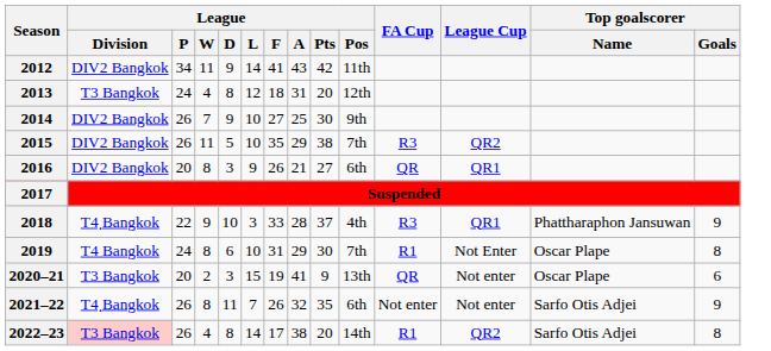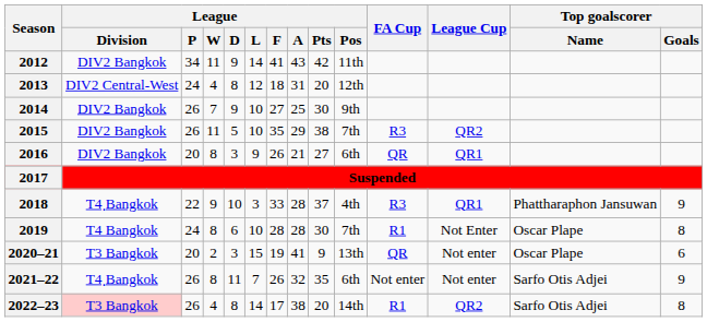 <table class="wikitable" style="text-align: center">
 <tr>
 <th rowspan=2>Season</th>
 <th colspan=9>League</th>
 <th rowspan=2><a href='#'>FA Cup</a></th>
 <th rowspan=2><a href='#'>League Cup</a></th>
 <th colspan=2>Top goalscorer</th>
 </tr>
 <tr>
 <th>Division</th>
 <th>P</th>
 <th>W</th>
 <th>D</th>
 <th>L</th>
 <th>F</th>
 <th>A</th>
 <th>Pts</th>
 <th>Pos</th>
 <th>Name</th>
 <th>Goals</th>
 </tr>
 <tr>
 <th>2012</th>
 <td><a href='#'>DIV2 Bangkok</a></td>
 <td>34</td>
 <td>11</td>
 <td>9</td>
 <td>14</td>
 <td>41</td>
 <td>43</td>
 <td>42</td>
 <td>11th</td>
 <td></td>
 <td></td>
 <td></td>
 <td></td>
 </tr>
 <tr>
 <th>2013</th>
-<td><a href='#'>T3 Bangkok</a></td>
+<td><a href='#'>DIV2 Central-West</a></td>
 <td>24</td>
 <td>4</td>
 <td>8</td>
 <td>12</td>
 <td>18</td>
 <td>31</td>
 <td>20</td>
 <td>12th</td>
 <td></td>
 <td></td>
 <td></td>
 <td></td>
 </tr>
 <tr>
 <th>2014</th>
 <td><a href='#'>DIV2 Bangkok</a></td>
 <td>26</td>
 <td>7</td>
 <td>9</td>
 <td>10</td>
 <td>27</td>
 <td>25</td>
 <td>30</td>
 <td>9th</td>
 <td></td>
 <td></td>
 <td></td>
 <td></td>
 </tr>
 <tr>
 <th>2015</th>
 <td><a href='#'>DIV2 Bangkok</a></td>
 <td>26</td>
 <td>11</td>
 <td>5</td>
 <td>10</td>
 <td>35</td>
 <td>29</td>
 <td>38</td>
 <td>7th</td>
 <td><a href='#'>R3</a></td>
 <td><a href='#'>QR2</a></td>
 <td></td>
 <td></td>
 </tr>
 <tr>
 <th>2016</th>
 <td><a href='#'>DIV2 Bangkok</a></td>
 <td>20</td>
 <td>8</td>
 <td>3</td>
 <td>9</td>
 <td>26</td>
 <td>21</td>
 <td>27</td>
 <td>6th</td>
 <td><a href='#'>QR</a></td>
 <td><a href='#'>QR1</a></td>
 <td></td>
 <td></td>
 </tr>
 <tr bgcolor=#FF0000>
 <th>2017</th>
 <td colspan=16><strong>Suspended</strong></td>
 </tr>
 <tr>
 <th>2018</th>
 <td><a href='#'>T4 ฺBangkok</a></td>
 <td>22</td>
 <td>9</td>
 <td>10</td>
 <td>3</td>
 <td>33</td>
 <td>28</td>
 <td>37</td>
 <td>4th</td>
 <td><a href='#'>R3</a></td>
 <td><a href='#'>QR1</a></td>
 <td align="left"> Phattharaphon Jansuwan</td>
 <td>9</td>
 </tr>
 <tr>
 <th>2019</th>
 <td><a href='#'>T4 Bangkok</a></td>
 <td>24</td>
 <td>8</td>
 <td>6</td>
 <td>10</td>
-<td>31</td>
-<td>29</td>
+<td>28</td>
+<td>28</td>
 <td>30</td>
 <td>7th</td>
 <td><a href='#'>R1</a></td>
 <td>Not Enter</td>
 <td align="left"> Oscar Plape</td>
 <td>8</td>
 </tr>
 <tr>
 <th>2020–21</th>
 <td><a href='#'>T3 Bangkok</a></td>
 <td>20</td>
 <td>2</td>
 <td>3</td>
 <td>15</td>
 <td>19</td>
 <td>41</td>
 <td>9</td>
 <td>13th</td>
 <td><a href='#'>QR</a></td>
 <td>Not enter</td>
 <td align="left"> Oscar Plape</td>
 <td>6</td>
 </tr>
 <tr>
 <th>2021–22</th>
 <td><a href='#'>T4 ฺBangkok</a></td>
 <td>26</td>
 <td>8</td>
 <td>11</td>
 <td>7</td>
 <td>26</td>
 <td>32</td>
 <td>35</td>
 <td>6th</td>
 <td>Not enter</td>
 <td>Not enter</td>
 <td align="left"> Sarfo Otis Adjei</td>
 <td>9</td>
 </tr>
 <tr>
 <th>2022–23</th>
 <td bgcolor="#FFCCCC"><a href='#'>T3 Bangkok</a></td>
 <td>26</td>
 <td>4</td>
 <td>8</td>
 <td>14</td>
 <td>17</td>
 <td>38</td>
 <td>20</td>
 <td>14th</td>
 <td><a href='#'>R1</a></td>
 <td><a href='#'>QR2</a></td>
 <td align="left"> Sarfo Otis Adjei</td>
 <td>8</td>
 </tr>
 </table>
